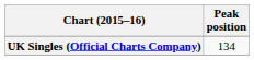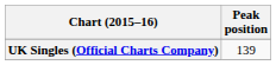 <table class="wikitable sortable plainrowheaders">
 <tr>
 <th>Chart (2015–16)</th>
 <th>Peak<br>position</th>
 </tr>
 <tr>
 </tr>
 <tr>
 </tr>
 <tr>
 </tr>
 <tr>
 </tr>
 <tr>
 <th scope="row">UK Singles (<a href='#'>Official Charts Company</a>)</th>
-<td align="center">134</td>
+<td align="center">139</td>
 </tr>
 <tr>
 </tr>
 <tr>
 </tr>
 <tr>
 </tr>
 <tr>
 </tr>
 </table>
